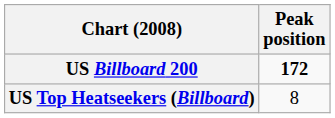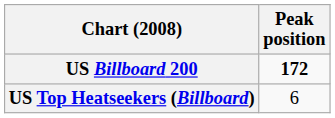 <table class="wikitable sortable plainrowheaders" style="text-align:center;">
 <tr>
 <th scope="col">Chart (2008)</th>
 <th scope="col">Peak<br>position</th>
 </tr>
 <tr>
 <th scope="row">US <a href='#'><em>Billboard</em> 200</a></th>
 <td><strong>172</strong></td>
 </tr>
 <tr>
 <th scope="row">US <a href='#'>Top Heatseekers</a> (<em><a href='#'>Billboard</a></em>)</th>
-<td>8</td>
+<td>6</td>
 </tr>
 </table>
